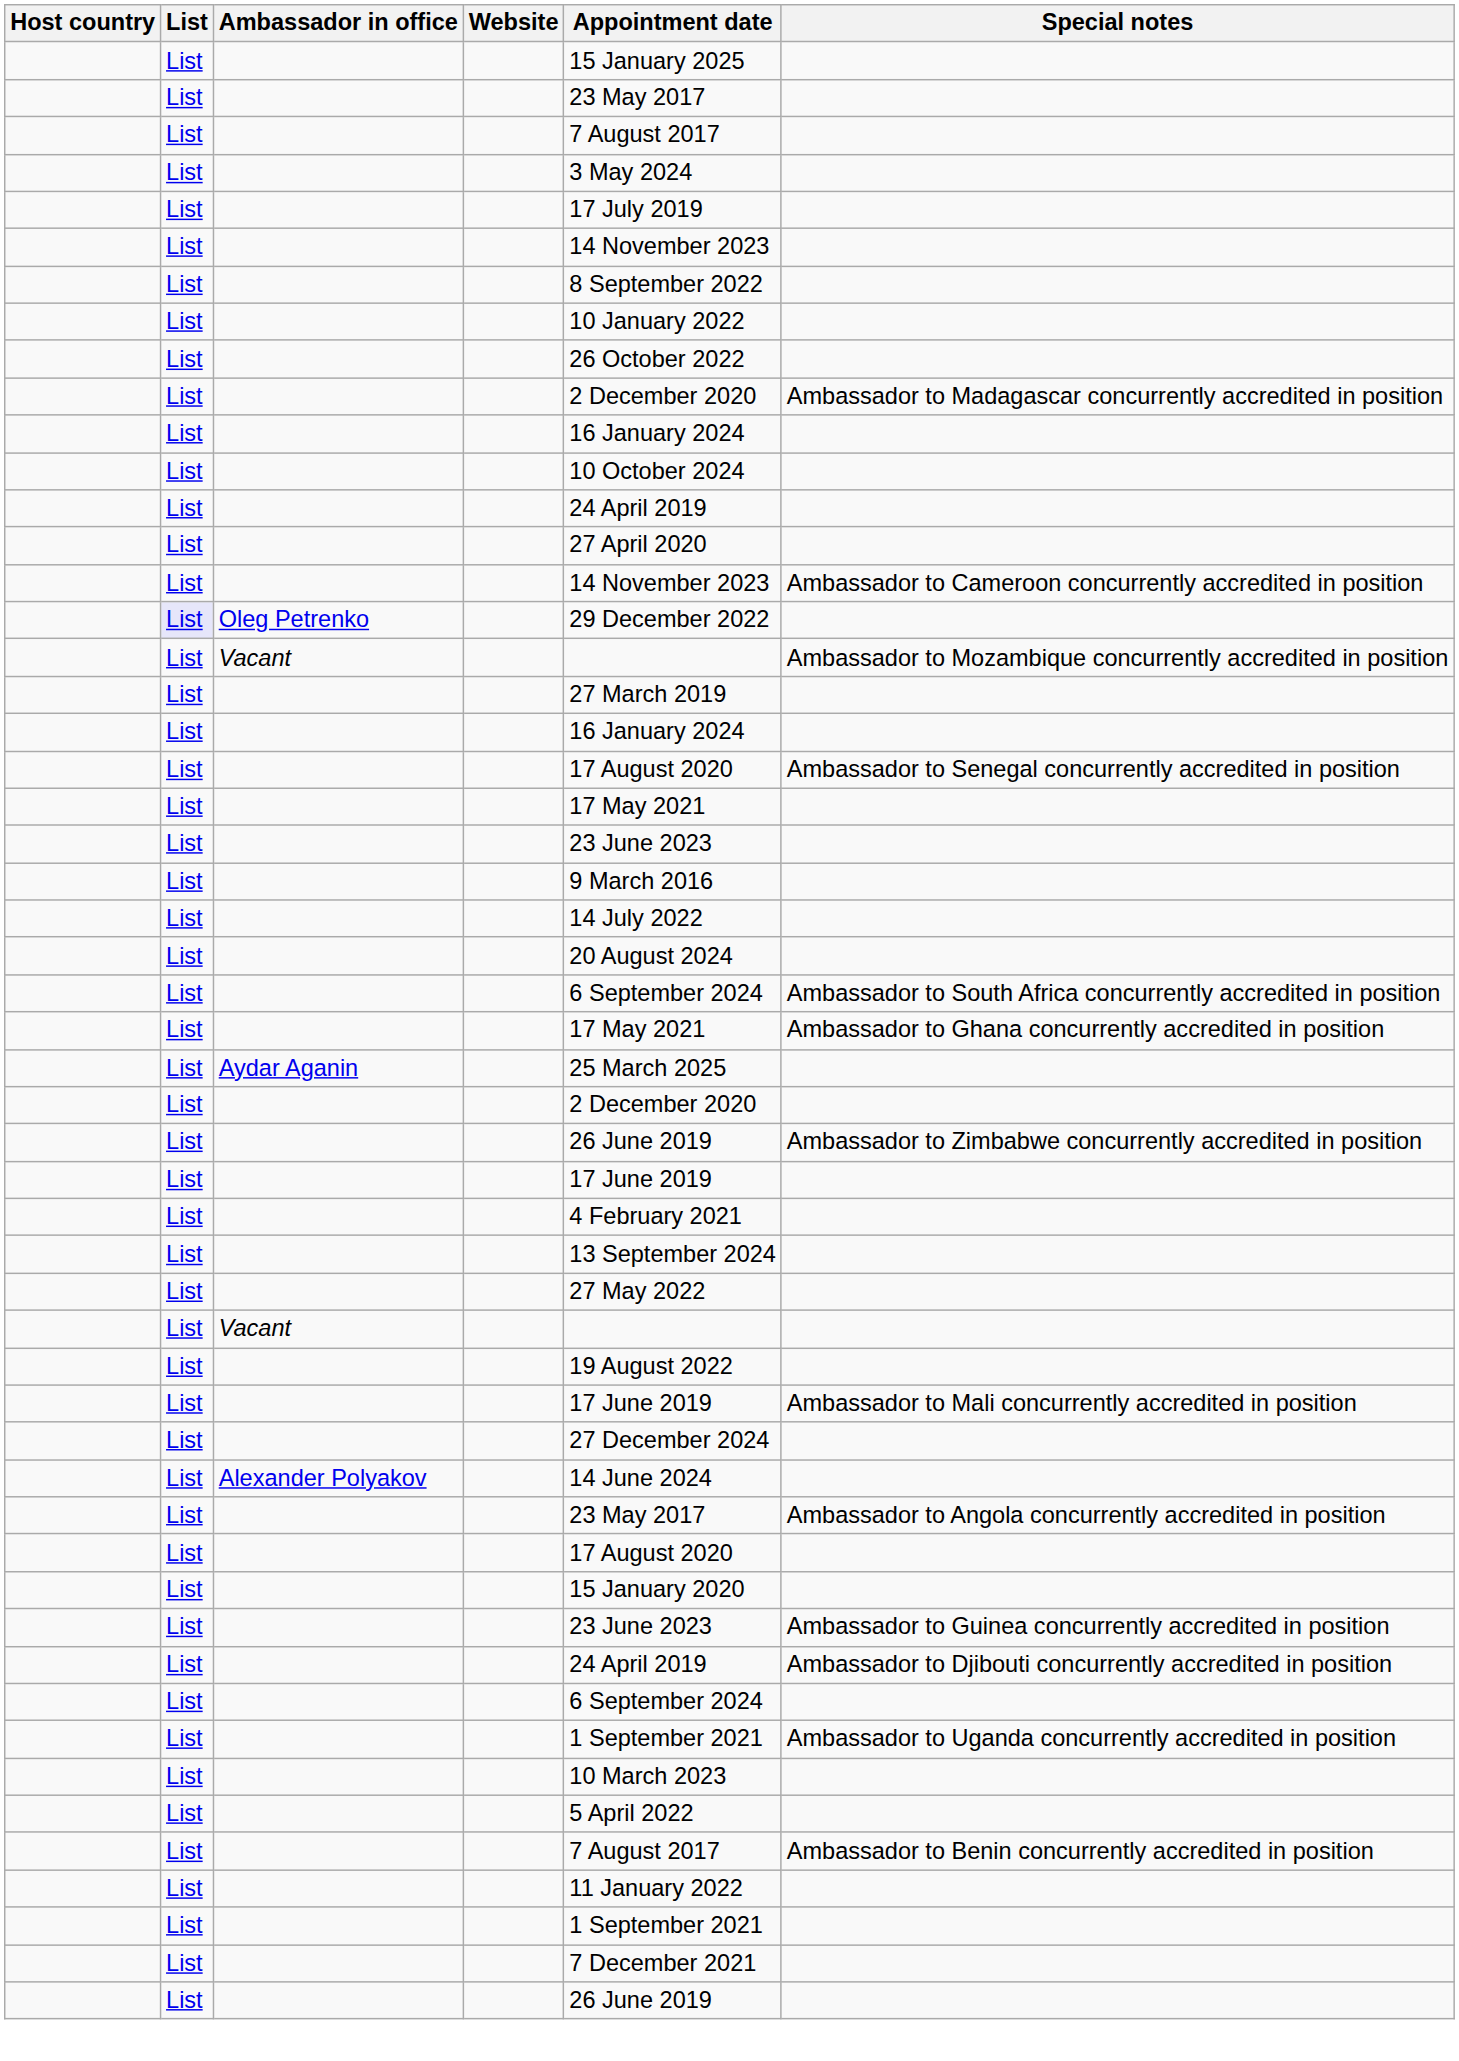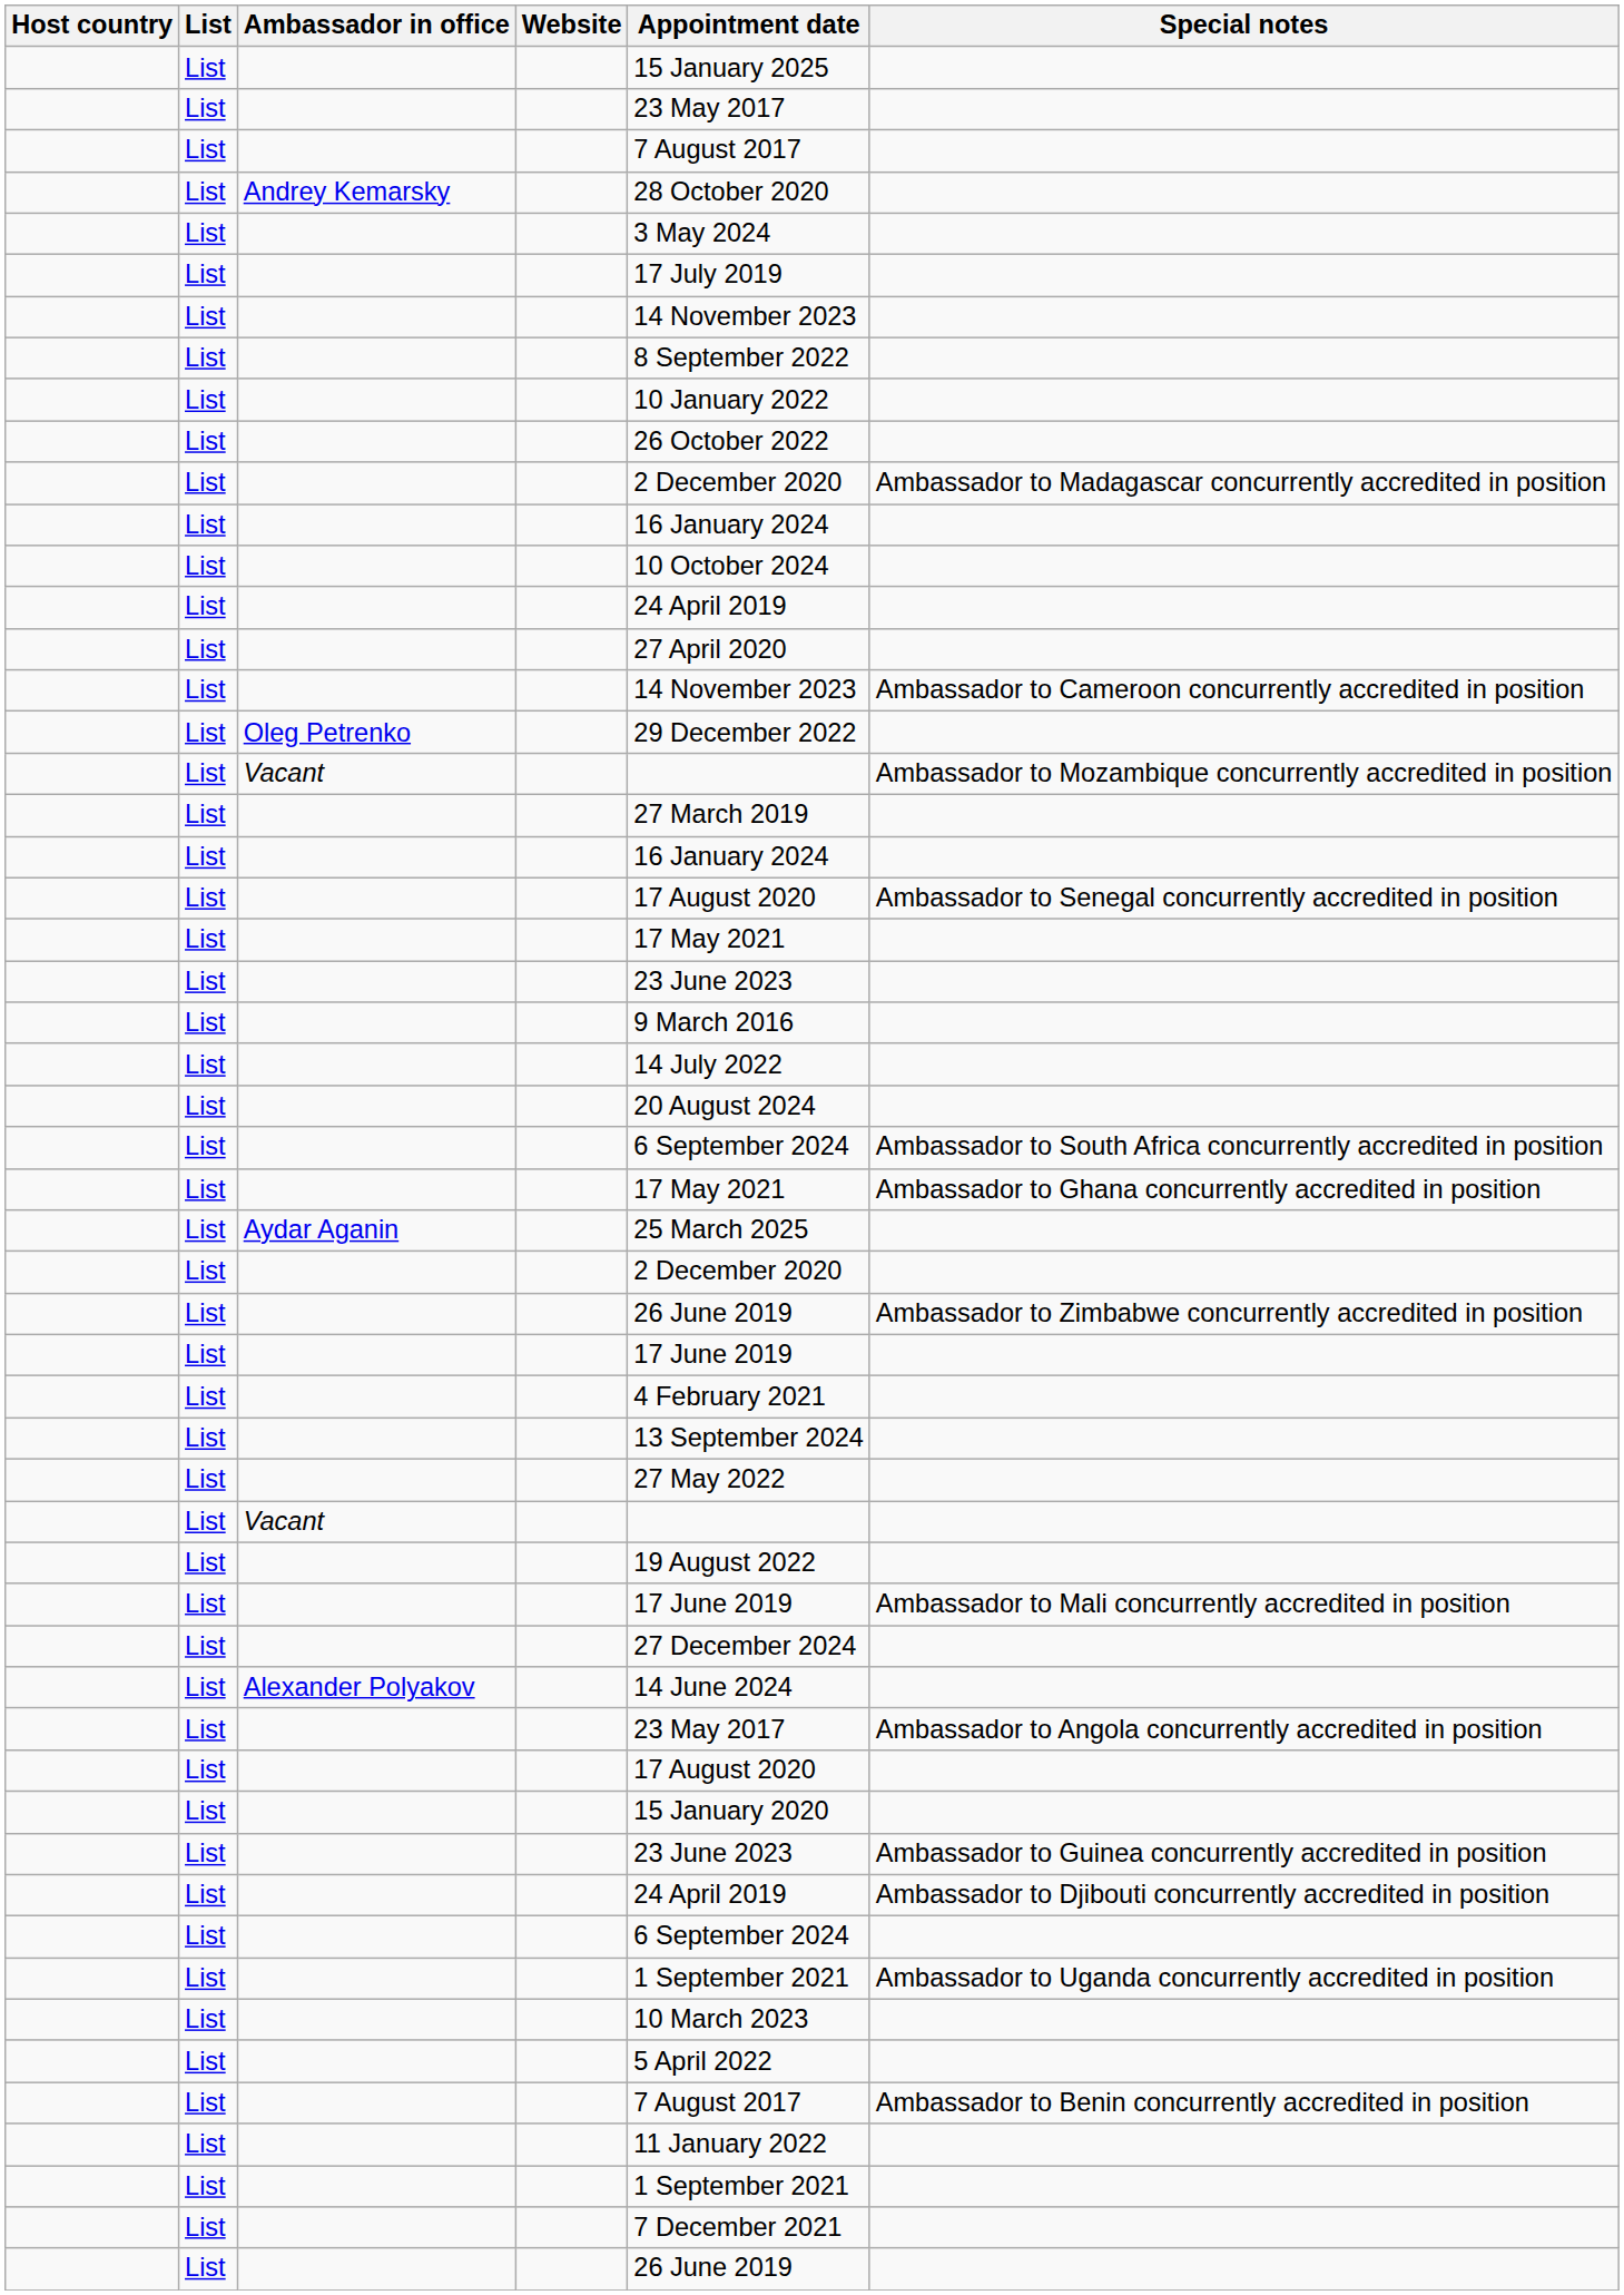 <table class="wikitable sortable">
 <tr>
 <th>Host country</th>
 <th>List</th>
 <th>Ambassador in office</th>
 <th>Website</th>
 <th>Appointment date</th>
 <th>Special notes</th>
 </tr>
 <tr>
 <td></td>
 <td><a href='#'>List</a></td>
 <td></td>
 <td></td>
 <td>15 January 2025</td>
 <td></td>
 </tr>
 <tr>
 <td></td>
 <td><a href='#'>List</a></td>
 <td></td>
 <td></td>
 <td>23 May 2017</td>
 <td></td>
 </tr>
 <tr>
 <td></td>
 <td><a href='#'>List</a></td>
 <td></td>
 <td></td>
 <td>7 August 2017</td>
+<td></td>
+</tr>
+<tr>
+<td></td>
+<td><a href='#'>List</a></td>
+<td><a href='#'>Andrey Kemarsky</a></td>
+<td></td>
+<td>28 October 2020</td>
 <td></td>
 </tr>
 <tr>
 <td></td>
 <td><a href='#'>List</a></td>
 <td></td>
 <td></td>
 <td>3 May 2024</td>
 <td></td>
 </tr>
 <tr>
 <td></td>
 <td><a href='#'>List</a></td>
 <td></td>
 <td></td>
 <td>17 July 2019</td>
 <td></td>
 </tr>
 <tr>
 <td></td>
 <td><a href='#'>List</a></td>
 <td></td>
 <td></td>
 <td>14 November 2023</td>
 <td></td>
 </tr>
 <tr>
 <td></td>
 <td><a href='#'>List</a></td>
 <td></td>
 <td></td>
 <td>8 September 2022</td>
 <td></td>
 </tr>
 <tr>
 <td></td>
 <td><a href='#'>List</a></td>
 <td></td>
 <td></td>
 <td>10 January 2022</td>
 <td></td>
 </tr>
 <tr>
 <td></td>
 <td><a href='#'>List</a></td>
 <td></td>
 <td></td>
 <td>26 October 2022</td>
 <td></td>
 </tr>
 <tr>
 <td></td>
 <td><a href='#'>List</a></td>
 <td></td>
 <td></td>
 <td>2 December 2020</td>
 <td>Ambassador to Madagascar concurrently accredited in position</td>
 </tr>
 <tr>
 <td></td>
 <td><a href='#'>List</a></td>
 <td></td>
 <td></td>
 <td>16 January 2024</td>
 <td></td>
 </tr>
 <tr>
 <td></td>
 <td><a href='#'>List</a></td>
 <td></td>
 <td></td>
 <td>10 October 2024</td>
 <td></td>
 </tr>
 <tr>
 <td></td>
 <td><a href='#'>List</a></td>
 <td></td>
 <td></td>
 <td>24 April 2019</td>
 <td></td>
 </tr>
 <tr>
 <td></td>
 <td><a href='#'>List</a></td>
 <td></td>
 <td></td>
 <td>27 April 2020</td>
 <td></td>
 </tr>
 <tr>
 <td></td>
 <td><a href='#'>List</a></td>
 <td></td>
 <td></td>
 <td>14 November 2023</td>
 <td>Ambassador to Cameroon concurrently accredited in position</td>
 </tr>
 <tr>
 <td></td>
-<td style="background: lavender;"><a href='#'>List</a></td>
+<td><a href='#'>List</a></td>
 <td><a href='#'>Oleg Petrenko</a></td>
 <td></td>
 <td>29 December 2022</td>
 <td></td>
 </tr>
 <tr>
 <td></td>
 <td><a href='#'>List</a></td>
 <td><em>Vacant</em></td>
 <td></td>
 <td></td>
 <td>Ambassador to Mozambique concurrently accredited in position</td>
 </tr>
 <tr>
 <td></td>
 <td><a href='#'>List</a></td>
 <td></td>
 <td></td>
 <td>27 March 2019</td>
 <td></td>
 </tr>
 <tr>
 <td></td>
 <td><a href='#'>List</a></td>
 <td></td>
 <td></td>
 <td>16 January 2024</td>
 <td></td>
 </tr>
 <tr>
 <td></td>
 <td><a href='#'>List</a></td>
 <td></td>
 <td></td>
 <td>17 August 2020</td>
 <td>Ambassador to Senegal concurrently accredited in position</td>
 </tr>
 <tr>
 <td></td>
 <td><a href='#'>List</a></td>
 <td></td>
 <td></td>
 <td>17 May 2021</td>
 <td></td>
 </tr>
 <tr>
 <td></td>
 <td><a href='#'>List</a></td>
 <td></td>
 <td></td>
 <td>23 June 2023</td>
 <td></td>
 </tr>
 <tr>
 <td></td>
 <td><a href='#'>List</a></td>
 <td></td>
 <td></td>
 <td>9 March 2016</td>
 <td></td>
 </tr>
 <tr>
 <td></td>
 <td><a href='#'>List</a></td>
 <td></td>
 <td></td>
 <td>14 July 2022</td>
 <td></td>
 </tr>
 <tr>
 <td></td>
 <td><a href='#'>List</a></td>
 <td></td>
 <td></td>
 <td>20 August 2024</td>
 <td></td>
 </tr>
 <tr>
 <td></td>
 <td><a href='#'>List</a></td>
 <td></td>
 <td></td>
 <td>6 September 2024</td>
 <td>Ambassador to South Africa concurrently accredited in position</td>
 </tr>
 <tr>
 <td></td>
 <td><a href='#'>List</a></td>
 <td></td>
 <td></td>
 <td>17 May 2021</td>
 <td>Ambassador to Ghana concurrently accredited in position</td>
 </tr>
 <tr>
 <td></td>
 <td><a href='#'>List</a></td>
 <td><a href='#'>Aydar Aganin</a></td>
 <td></td>
 <td>25 March 2025</td>
 <td></td>
 </tr>
 <tr>
 <td></td>
 <td><a href='#'>List</a></td>
 <td></td>
 <td></td>
 <td>2 December 2020</td>
 <td></td>
 </tr>
 <tr>
 <td></td>
 <td><a href='#'>List</a></td>
 <td></td>
 <td></td>
 <td>26 June 2019</td>
 <td>Ambassador to Zimbabwe concurrently accredited in position</td>
 </tr>
 <tr>
 <td></td>
 <td><a href='#'>List</a></td>
 <td></td>
 <td></td>
 <td>17 June 2019</td>
 <td></td>
 </tr>
 <tr>
 <td></td>
 <td><a href='#'>List</a></td>
 <td></td>
 <td></td>
 <td>4 February 2021</td>
 <td></td>
 </tr>
 <tr>
 <td></td>
 <td><a href='#'>List</a></td>
 <td></td>
 <td></td>
 <td>13 September 2024</td>
 <td></td>
 </tr>
 <tr>
 <td></td>
 <td><a href='#'>List</a></td>
 <td></td>
 <td></td>
 <td>27 May 2022</td>
 <td></td>
 </tr>
 <tr>
 <td></td>
 <td><a href='#'>List</a></td>
 <td><em>Vacant</em></td>
 <td></td>
 <td></td>
 <td></td>
 </tr>
 <tr>
 <td></td>
 <td><a href='#'>List</a></td>
 <td></td>
 <td></td>
 <td>19 August 2022</td>
 <td></td>
 </tr>
 <tr>
 <td></td>
 <td><a href='#'>List</a></td>
 <td></td>
 <td></td>
 <td>17 June 2019</td>
 <td>Ambassador to Mali concurrently accredited in position</td>
 </tr>
 <tr>
 <td></td>
 <td><a href='#'>List</a></td>
 <td></td>
 <td></td>
 <td>27 December 2024</td>
 <td></td>
 </tr>
 <tr>
 <td></td>
 <td><a href='#'>List</a></td>
 <td><a href='#'>Alexander Polyakov</a></td>
 <td></td>
 <td>14 June 2024</td>
 <td></td>
 </tr>
 <tr>
 <td></td>
 <td><a href='#'>List</a></td>
 <td></td>
 <td></td>
 <td>23 May 2017</td>
 <td>Ambassador to Angola concurrently accredited in position</td>
 </tr>
 <tr>
 <td></td>
 <td><a href='#'>List</a></td>
 <td></td>
 <td></td>
 <td>17 August 2020</td>
 <td></td>
 </tr>
 <tr>
 <td></td>
 <td><a href='#'>List</a></td>
 <td></td>
 <td></td>
 <td>15 January 2020</td>
 <td></td>
 </tr>
 <tr>
 <td></td>
 <td><a href='#'>List</a></td>
 <td></td>
 <td></td>
 <td>23 June 2023</td>
 <td>Ambassador to Guinea concurrently accredited in position</td>
 </tr>
 <tr>
 <td></td>
 <td><a href='#'>List</a></td>
 <td></td>
 <td></td>
 <td>24 April 2019</td>
 <td>Ambassador to Djibouti concurrently accredited in position</td>
 </tr>
 <tr>
 <td></td>
 <td><a href='#'>List</a></td>
 <td></td>
 <td></td>
 <td>6 September 2024</td>
 <td></td>
 </tr>
 <tr>
 <td></td>
 <td><a href='#'>List</a></td>
 <td></td>
 <td></td>
 <td>1 September 2021</td>
 <td>Ambassador to Uganda concurrently accredited in position</td>
 </tr>
 <tr>
 <td></td>
 <td><a href='#'>List</a></td>
 <td></td>
 <td></td>
 <td>10 March 2023</td>
 <td></td>
 </tr>
 <tr>
 <td></td>
 <td><a href='#'>List</a></td>
 <td></td>
 <td></td>
 <td>5 April 2022</td>
 <td></td>
 </tr>
 <tr>
 <td></td>
 <td><a href='#'>List</a></td>
 <td></td>
 <td></td>
 <td>7 August 2017</td>
 <td>Ambassador to Benin concurrently accredited in position</td>
 </tr>
 <tr>
 <td></td>
 <td><a href='#'>List</a></td>
 <td></td>
 <td></td>
 <td>11 January 2022</td>
 <td></td>
 </tr>
 <tr>
 <td></td>
 <td><a href='#'>List</a></td>
 <td></td>
 <td></td>
 <td>1 September 2021</td>
 <td></td>
 </tr>
 <tr>
 <td></td>
 <td><a href='#'>List</a></td>
 <td></td>
 <td></td>
 <td>7 December 2021</td>
 <td></td>
 </tr>
 <tr>
 <td></td>
 <td><a href='#'>List</a></td>
 <td></td>
 <td></td>
 <td>26 June 2019</td>
 <td></td>
 </tr>
 </table>
